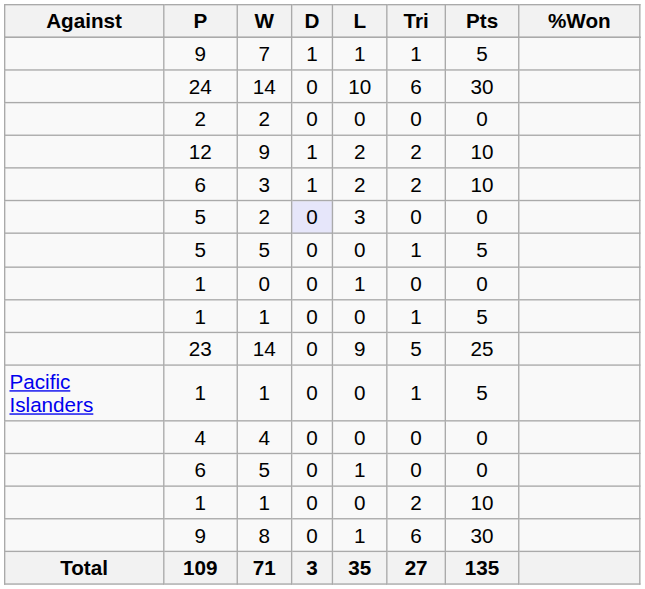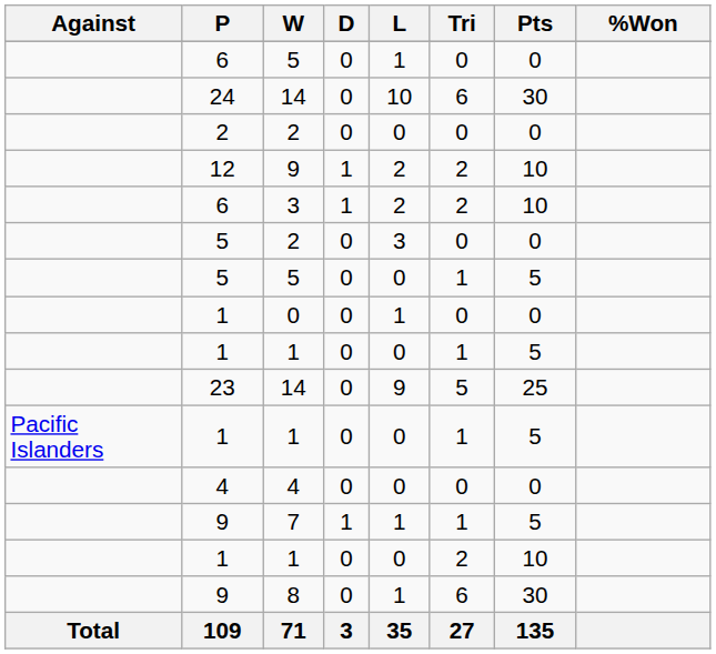 <table class="wikitable sortable"  style="text-align:center; font-size:95%; width:75%;">
 <tr>
 <th style="width:25%;">Against</th>
 <th abbr="Played" style="width:15px;">P</th>
 <th abbr="Won" style="width:10px;">W</th>
 <th abbr="Drawn" style="width:10px;">D</th>
 <th abbr="Lost" style="width:10px;">L</th>
 <th abbr="Tries" style="width:15px;">Tri</th>
 <th abbr="Points" style="width:18px;">Pts</th>
 <th abbr="Won" style="width:18px;">%Won</th>
 </tr>
 <tr bgcolor="#d0ffd0" align="center">
 </tr>
 <tr>
 <td align="left"></td>
-<td>9</td>
-<td>7</td>
+<td>6</td>
+<td>5</td>
+<td>0</td>
 <td>1</td>
-<td>1</td>
-<td>1</td>
-<td>5</td>
+<td>0</td>
+<td>0</td>
 <td></td>
 </tr>
 <tr>
 <td align="left"></td>
 <td>24</td>
 <td>14</td>
 <td>0</td>
 <td>10</td>
 <td>6</td>
 <td>30</td>
 <td></td>
 </tr>
 <tr>
 <td align="left"></td>
 <td>2</td>
 <td>2</td>
 <td>0</td>
 <td>0</td>
 <td>0</td>
 <td>0</td>
 <td></td>
 </tr>
 <tr>
 <td align="left"></td>
 <td>12</td>
 <td>9</td>
 <td>1</td>
 <td>2</td>
 <td>2</td>
 <td>10</td>
 <td></td>
 </tr>
 <tr>
 <td align="left"></td>
 <td>6</td>
 <td>3</td>
 <td>1</td>
 <td>2</td>
 <td>2</td>
 <td>10</td>
 <td></td>
 </tr>
 <tr>
 <td align="left"></td>
 <td>5</td>
 <td>2</td>
-<td style="background: lavender;">0</td>
+<td>0</td>
 <td>3</td>
 <td>0</td>
 <td>0</td>
 <td></td>
 </tr>
 <tr>
 <td align="left"></td>
 <td>5</td>
 <td>5</td>
 <td>0</td>
 <td>0</td>
 <td>1</td>
 <td>5</td>
 <td></td>
 </tr>
 <tr>
 <td align="left"></td>
 <td>1</td>
 <td>0</td>
 <td>0</td>
 <td>1</td>
 <td>0</td>
 <td>0</td>
 <td></td>
 </tr>
 <tr>
 <td align="left"></td>
 <td>1</td>
 <td>1</td>
 <td>0</td>
 <td>0</td>
 <td>1</td>
 <td>5</td>
 <td></td>
 </tr>
 <tr>
 <td align="left"></td>
 <td>23</td>
 <td>14</td>
 <td>0</td>
 <td>9</td>
 <td>5</td>
 <td>25</td>
 <td></td>
 </tr>
 <tr>
 <td align="left"> <a href='#'>Pacific Islanders</a></td>
 <td>1</td>
 <td>1</td>
 <td>0</td>
 <td>0</td>
 <td>1</td>
 <td>5</td>
 <td></td>
 </tr>
 <tr>
 <td align="left"></td>
 <td>4</td>
 <td>4</td>
 <td>0</td>
 <td>0</td>
 <td>0</td>
 <td>0</td>
 <td></td>
 </tr>
 <tr>
 <td align="left"></td>
-<td>6</td>
+<td>9</td>
+<td>7</td>
+<td>1</td>
+<td>1</td>
+<td>1</td>
 <td>5</td>
-<td>0</td>
-<td>1</td>
-<td>0</td>
-<td>0</td>
 <td></td>
 </tr>
 <tr>
 <td align="left"></td>
 <td>1</td>
 <td>1</td>
 <td>0</td>
 <td>0</td>
 <td>2</td>
 <td>10</td>
 <td></td>
 </tr>
 <tr>
 <td align="left"></td>
 <td>9</td>
 <td>8</td>
 <td>0</td>
 <td>1</td>
 <td>6</td>
 <td>30</td>
 <td></td>
 </tr>
 <tr>
 <th>Total</th>
 <th>109</th>
 <th>71</th>
 <th>3</th>
 <th>35</th>
 <th>27</th>
 <th>135</th>
 <th></th>
 </tr>
 </table>
